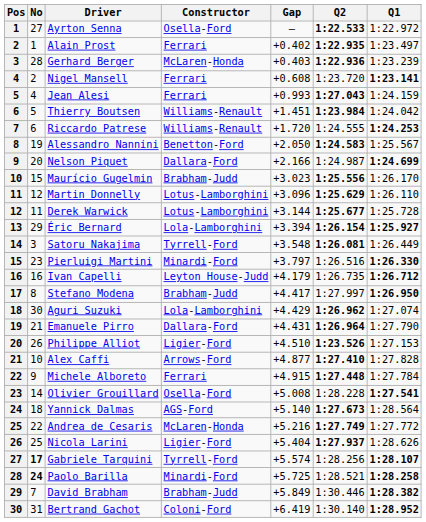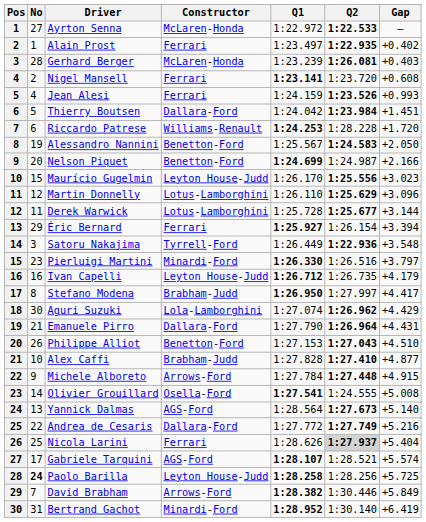 <table class="wikitable sortable" style="font-size: 95%;">
 <tr>
 <th>Pos</th>
 <th>No</th>
 <th>Driver</th>
 <th>Constructor</th>
+<th>Q1</th>
+<th>Q2</th>
 <th>Gap</th>
-<th>Q2</th>
-<th>Q1</th>
 </tr>
 <tr>
 <th>1</th>
 <td>27</td>
 <td> <a href='#'>Ayrton Senna</a></td>
-<td><a href='#'>Osella</a>-<a href='#'>Ford</a></td>
+<td><a href='#'>McLaren</a>-<a href='#'>Honda</a></td>
+<td>1:22.972</td>
+<td><strong>1:22.533</strong></td>
 <td align="center">—</td>
-<td><strong>1:22.533</strong></td>
-<td>1:22.972</td>
 </tr>
 <tr>
 <th>2</th>
 <td>1</td>
 <td> <a href='#'>Alain Prost</a></td>
 <td><a href='#'>Ferrari</a></td>
+<td>1:23.497</td>
+<td><strong>1:22.935</strong></td>
 <td>+0.402</td>
-<td><strong>1:22.935</strong></td>
-<td>1:23.497</td>
 </tr>
 <tr>
 <th>3</th>
 <td>28</td>
 <td> <a href='#'>Gerhard Berger</a></td>
 <td><a href='#'>McLaren</a>-<a href='#'>Honda</a></td>
+<td>1:23.239</td>
+<td><strong>1:26.081</strong></td>
 <td>+0.403</td>
-<td><strong>1:22.936</strong></td>
-<td>1:23.239</td>
 </tr>
 <tr>
 <th>4</th>
 <td>2</td>
 <td> <a href='#'>Nigel Mansell</a></td>
 <td><a href='#'>Ferrari</a></td>
+<td><strong>1:23.141</strong></td>
+<td>1:23.720</td>
 <td>+0.608</td>
-<td>1:23.720</td>
-<td><strong>1:23.141</strong></td>
 </tr>
 <tr>
 <th>5</th>
 <td>4</td>
 <td> <a href='#'>Jean Alesi</a></td>
 <td><a href='#'>Ferrari</a></td>
+<td>1:24.159</td>
+<td><strong>1:23.526</strong></td>
 <td>+0.993</td>
-<td><strong>1:27.043</strong></td>
-<td>1:24.159</td>
 </tr>
 <tr>
 <th>6</th>
 <td>5</td>
 <td> <a href='#'>Thierry Boutsen</a></td>
-<td><a href='#'>Williams</a>-<a href='#'>Renault</a></td>
+<td><a href='#'>Dallara</a>-<a href='#'>Ford</a></td>
+<td>1:24.042</td>
+<td><strong>1:23.984</strong></td>
 <td>+1.451</td>
-<td><strong>1:23.984</strong></td>
-<td>1:24.042</td>
 </tr>
 <tr>
 <th>7</th>
 <td>6</td>
 <td> <a href='#'>Riccardo Patrese</a></td>
 <td><a href='#'>Williams</a>-<a href='#'>Renault</a></td>
+<td><strong>1:24.253</strong></td>
+<td>1:28.228</td>
 <td>+1.720</td>
-<td>1:24.555</td>
-<td><strong>1:24.253</strong></td>
 </tr>
 <tr>
 <th>8</th>
 <td>19</td>
 <td> <a href='#'>Alessandro Nannini</a></td>
 <td><a href='#'>Benetton</a>-<a href='#'>Ford</a></td>
+<td>1:25.567</td>
+<td><strong>1:24.583</strong></td>
 <td>+2.050</td>
-<td><strong>1:24.583</strong></td>
-<td>1:25.567</td>
 </tr>
 <tr>
 <th>9</th>
 <td>20</td>
 <td> <a href='#'>Nelson Piquet</a></td>
-<td><a href='#'>Dallara</a>-<a href='#'>Ford</a></td>
+<td><a href='#'>Benetton</a>-<a href='#'>Ford</a></td>
+<td><strong>1:24.699</strong></td>
+<td>1:24.987</td>
 <td>+2.166</td>
-<td>1:24.987</td>
-<td><strong>1:24.699</strong></td>
 </tr>
 <tr>
 <th>10</th>
 <td>15</td>
 <td> <a href='#'>Maurício Gugelmin</a></td>
-<td><a href='#'>Brabham</a>-<a href='#'>Judd</a></td>
+<td><a href='#'>Leyton House</a>-<a href='#'>Judd</a></td>
+<td>1:26.170</td>
+<td><strong>1:25.556</strong></td>
 <td>+3.023</td>
-<td><strong>1:25.556</strong></td>
-<td>1:26.170</td>
 </tr>
 <tr>
 <th>11</th>
 <td>12</td>
 <td> <a href='#'>Martin Donnelly</a></td>
 <td><a href='#'>Lotus</a>-<a href='#'>Lamborghini</a></td>
+<td>1:26.110</td>
+<td><strong>1:25.629</strong></td>
 <td>+3.096</td>
-<td><strong>1:25.629</strong></td>
-<td>1:26.110</td>
 </tr>
 <tr>
 <th>12</th>
 <td>11</td>
 <td> <a href='#'>Derek Warwick</a></td>
 <td><a href='#'>Lotus</a>-<a href='#'>Lamborghini</a></td>
+<td>1:25.728</td>
+<td><strong>1:25.677</strong></td>
 <td>+3.144</td>
-<td><strong>1:25.677</strong></td>
-<td>1:25.728</td>
 </tr>
 <tr>
 <th>13</th>
 <td>29</td>
 <td> <a href='#'>Éric Bernard</a></td>
-<td><a href='#'>Lola</a>-<a href='#'>Lamborghini</a></td>
+<td><a href='#'>Ferrari</a></td>
+<td><strong>1:25.927</strong></td>
+<td>1:26.154</td>
 <td>+3.394</td>
-<td><strong>1:26.154</strong></td>
-<td><strong>1:25.927</strong></td>
 </tr>
 <tr>
 <th>14</th>
 <td>3</td>
 <td> <a href='#'>Satoru Nakajima</a></td>
 <td><a href='#'>Tyrrell</a>-<a href='#'>Ford</a></td>
+<td>1:26.449</td>
+<td><strong>1:22.936</strong></td>
 <td>+3.548</td>
-<td><strong>1:26.081</strong></td>
-<td>1:26.449</td>
 </tr>
 <tr>
 <th>15</th>
 <td>23</td>
 <td> <a href='#'>Pierluigi Martini</a></td>
 <td><a href='#'>Minardi</a>-<a href='#'>Ford</a></td>
+<td><strong>1:26.330</strong></td>
+<td>1:26.516</td>
 <td>+3.797</td>
-<td>1:26.516</td>
-<td><strong>1:26.330</strong></td>
 </tr>
 <tr>
 <th>16</th>
 <td>16</td>
 <td> <a href='#'>Ivan Capelli</a></td>
 <td><a href='#'>Leyton House</a>-<a href='#'>Judd</a></td>
+<td><strong>1:26.712</strong></td>
+<td>1:26.735</td>
 <td>+4.179</td>
-<td>1:26.735</td>
-<td><strong>1:26.712</strong></td>
 </tr>
 <tr>
 <th>17</th>
 <td>8</td>
 <td> <a href='#'>Stefano Modena</a></td>
 <td><a href='#'>Brabham</a>-<a href='#'>Judd</a></td>
+<td><strong>1:26.950</strong></td>
+<td>1:27.997</td>
 <td>+4.417</td>
-<td>1:27.997</td>
-<td><strong>1:26.950</strong></td>
 </tr>
 <tr>
 <th>18</th>
 <td>30</td>
 <td> <a href='#'>Aguri Suzuki</a></td>
 <td><a href='#'>Lola</a>-<a href='#'>Lamborghini</a></td>
+<td>1:27.074</td>
+<td><strong>1:26.962</strong></td>
 <td>+4.429</td>
-<td><strong>1:26.962</strong></td>
-<td>1:27.074</td>
 </tr>
 <tr>
 <th>19</th>
 <td>21</td>
 <td> <a href='#'>Emanuele Pirro</a></td>
 <td><a href='#'>Dallara</a>-<a href='#'>Ford</a></td>
+<td>1:27.790</td>
+<td><strong>1:26.964</strong></td>
 <td>+4.431</td>
-<td><strong>1:26.964</strong></td>
-<td>1:27.790</td>
 </tr>
 <tr>
 <th>20</th>
 <td>26</td>
 <td> <a href='#'>Philippe Alliot</a></td>
-<td><a href='#'>Ligier</a>-<a href='#'>Ford</a></td>
+<td><a href='#'>Benetton</a>-<a href='#'>Ford</a></td>
+<td>1:27.153</td>
+<td><strong>1:27.043</strong></td>
 <td>+4.510</td>
-<td><strong>1:23.526</strong></td>
-<td>1:27.153</td>
 </tr>
 <tr>
 <th>21</th>
 <td>10</td>
 <td> <a href='#'>Alex Caffi</a></td>
-<td><a href='#'>Arrows</a>-<a href='#'>Ford</a></td>
+<td><a href='#'>Brabham</a>-<a href='#'>Judd</a></td>
+<td>1:27.828</td>
+<td><strong>1:27.410</strong></td>
 <td>+4.877</td>
-<td><strong>1:27.410</strong></td>
-<td>1:27.828</td>
 </tr>
 <tr>
 <th>22</th>
 <td>9</td>
 <td> <a href='#'>Michele Alboreto</a></td>
-<td><a href='#'>Ferrari</a></td>
+<td><a href='#'>Arrows</a>-<a href='#'>Ford</a></td>
+<td>1:27.784</td>
+<td><strong>1:27.448</strong></td>
 <td>+4.915</td>
-<td><strong>1:27.448</strong></td>
-<td>1:27.784</td>
 </tr>
 <tr>
 <th>23</th>
 <td>14</td>
 <td> <a href='#'>Olivier Grouillard</a></td>
 <td><a href='#'>Osella</a>-<a href='#'>Ford</a></td>
+<td><strong>1:27.541</strong></td>
+<td>1:24.555</td>
 <td>+5.008</td>
-<td>1:28.228</td>
-<td><strong>1:27.541</strong></td>
 </tr>
 <tr>
 <th>24</th>
-<td>18</td>
+<td>13</td>
 <td> <a href='#'>Yannick Dalmas</a></td>
 <td><a href='#'>AGS</a>-<a href='#'>Ford</a></td>
+<td>1:28.564</td>
+<td><strong>1:27.673</strong></td>
 <td>+5.140</td>
-<td><strong>1:27.673</strong></td>
-<td>1:28.564</td>
 </tr>
 <tr>
 <th>25</th>
 <td>22</td>
 <td> <a href='#'>Andrea de Cesaris</a></td>
-<td><a href='#'>McLaren</a>-<a href='#'>Honda</a></td>
+<td><a href='#'>Dallara</a>-<a href='#'>Ford</a></td>
+<td>1:27.772</td>
+<td><strong>1:27.749</strong></td>
 <td>+5.216</td>
-<td><strong>1:27.749</strong></td>
-<td>1:27.772</td>
 </tr>
 <tr>
 <th>26</th>
 <td>25</td>
 <td> <a href='#'>Nicola Larini</a></td>
-<td><a href='#'>Ligier</a>-<a href='#'>Ford</a></td>
+<td><a href='#'>Ferrari</a></td>
+<td>1:28.626</td>
+<td style="background: lightgrey;"><strong>1:27.937</strong></td>
 <td>+5.404</td>
-<td><strong>1:27.937</strong></td>
-<td>1:28.626</td>
 </tr>
 <tr>
 <th>27</th>
-<td><strong>17</strong></td>
+<td>17</td>
 <td> <a href='#'>Gabriele Tarquini</a></td>
-<td><a href='#'>Tyrrell</a>-<a href='#'>Ford</a></td>
+<td><a href='#'>AGS</a>-<a href='#'>Ford</a></td>
+<td><strong>1:28.107</strong></td>
+<td>1:28.521</td>
 <td>+5.574</td>
-<td>1:28.256</td>
-<td><strong>1:28.107</strong></td>
 </tr>
 <tr>
 <th>28</th>
 <td><strong>24</strong></td>
 <td> <a href='#'>Paolo Barilla</a></td>
-<td><a href='#'>Minardi</a>-<a href='#'>Ford</a></td>
+<td><a href='#'>Leyton House</a>-<a href='#'>Judd</a></td>
+<td><strong>1:28.258</strong></td>
+<td>1:28.256</td>
 <td>+5.725</td>
-<td>1:28.521</td>
-<td><strong>1:28.258</strong></td>
 </tr>
 <tr>
 <th>29</th>
 <td>7</td>
 <td> <a href='#'>David Brabham</a></td>
-<td><a href='#'>Brabham</a>-<a href='#'>Judd</a></td>
+<td><a href='#'>Arrows</a>-<a href='#'>Ford</a></td>
+<td><strong>1:28.382</strong></td>
+<td>1:30.446</td>
 <td>+5.849</td>
-<td>1:30.446</td>
-<td><strong>1:28.382</strong></td>
 </tr>
 <tr>
 <th>30</th>
 <td>31</td>
 <td> <a href='#'>Bertrand Gachot</a></td>
-<td><a href='#'>Coloni</a>-<a href='#'>Ford</a></td>
+<td><a href='#'>Minardi</a>-<a href='#'>Ford</a></td>
+<td><strong>1:28.952</strong></td>
+<td>1:30.140</td>
 <td>+6.419</td>
-<td>1:30.140</td>
-<td><strong>1:28.952</strong></td>
 </tr>
 </table>
